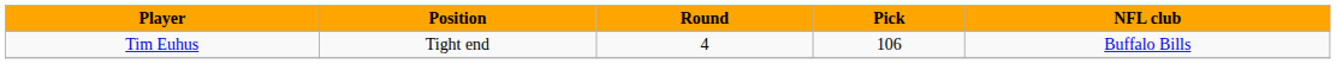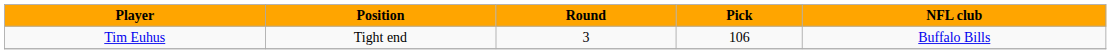 <table class="wikitable" width="80%">
 <tr align="center" style="background:orange;color:black;">
 <td><strong>Player</strong></td>
 <td><strong>Position</strong></td>
 <td><strong>Round</strong></td>
 <td><strong>Pick</strong></td>
 <td><strong>NFL club</strong></td>
 </tr>
 <tr align="center" bgcolor="">
 <td><a href='#'>Tim Euhus</a></td>
 <td>Tight end</td>
-<td>4</td>
+<td>3</td>
 <td>106</td>
 <td><a href='#'>Buffalo Bills</a></td>
 </tr>
 <tr align="center" bgcolor="">
 </tr>
 </table>
